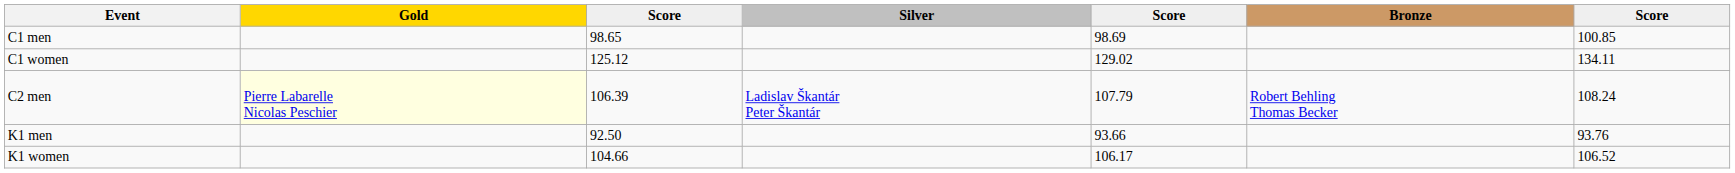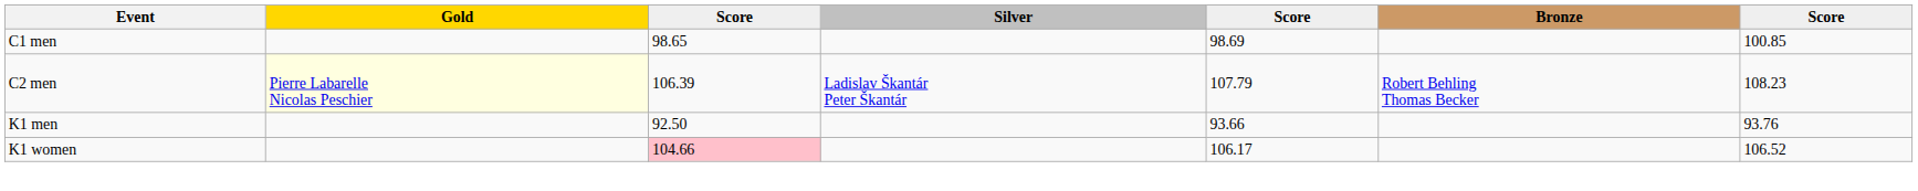 <table class="wikitable" width=100%>
 <tr>
 <th>Event</th>
 <td align=center bgcolor="gold"><strong>Gold</strong></td>
 <td align=center bgcolor="EFEFEF"><strong>Score</strong></td>
 <td align=center bgcolor="silver"><strong>Silver</strong></td>
 <td align=center bgcolor="EFEFEF"><strong>Score</strong></td>
 <td align=center bgcolor="CC9966"><strong>Bronze</strong></td>
 <td align=center bgcolor="EFEFEF"><strong>Score</strong></td>
 </tr>
 <tr>
 <td>C1 men</td>
 <td></td>
 <td>98.65</td>
 <td></td>
 <td>98.69</td>
 <td></td>
 <td>100.85</td>
 </tr>
 <tr>
-<td>C1 women</td>
-<td></td>
-<td>125.12</td>
-<td></td>
-<td>129.02</td>
-<td></td>
-<td>134.11</td>
-</tr>
-<tr>
 <td>C2 men</td>
 <td style="background: lightyellow;"><br><a href='#'>Pierre Labarelle</a><br><a href='#'>Nicolas Peschier</a></td>
 <td>106.39</td>
 <td><br><a href='#'>Ladislav Škantár</a><br><a href='#'>Peter Škantár</a></td>
 <td>107.79</td>
 <td><br><a href='#'>Robert Behling</a><br><a href='#'>Thomas Becker</a></td>
-<td>108.24</td>
+<td>108.23</td>
 </tr>
 <tr>
 <td>K1 men</td>
 <td></td>
 <td>92.50</td>
 <td></td>
 <td>93.66</td>
 <td></td>
 <td>93.76</td>
 </tr>
 <tr>
 <td>K1 women</td>
 <td></td>
-<td>104.66</td>
+<td style="background: pink;">104.66</td>
 <td></td>
 <td>106.17</td>
 <td></td>
 <td>106.52</td>
 </tr>
 </table>
